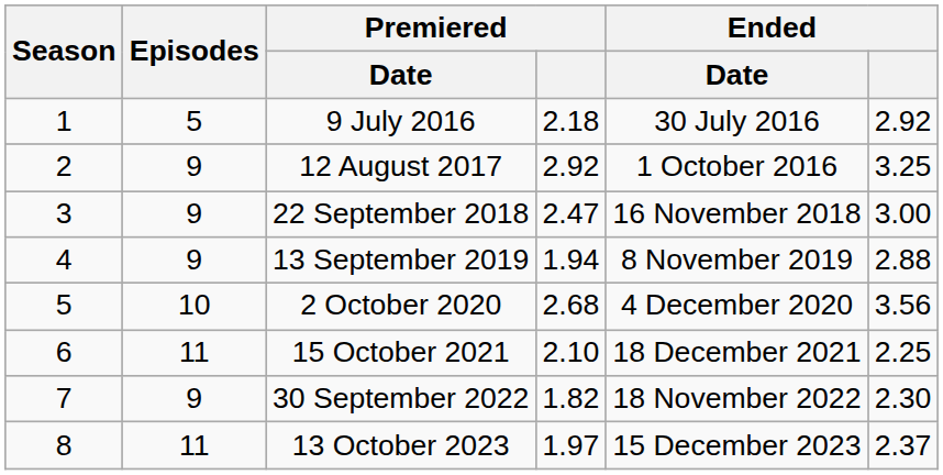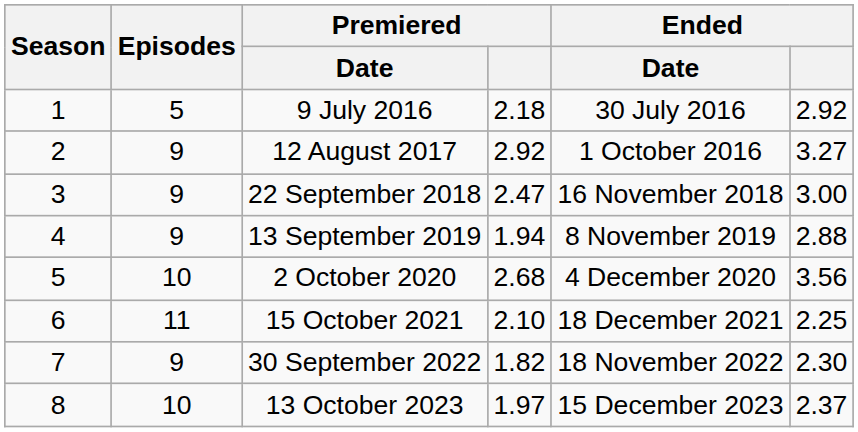 <table class="wikitable" style="text-align:center;">
 <tr>
 <th rowspan="2">Season</th>
 <th rowspan="2">Episodes</th>
 <th colspan=2>Premiered</th>
 <th colspan=2>Ended</th>
 </tr>
 <tr>
 <th>Date</th>
 <th span style="font-size:smaller; line-height:100%;"></th>
 <th>Date</th>
 <th span style="font-size:smaller; line-height:100%;"></th>
 </tr>
 <tr>
 <td>1</td>
 <td>5</td>
 <td>9 July 2016</td>
 <td>2.18</td>
 <td>30 July 2016</td>
 <td>2.92</td>
 </tr>
 <tr>
 <td>2</td>
 <td>9</td>
 <td>12 August 2017</td>
 <td>2.92</td>
 <td>1 October 2016</td>
-<td>3.25</td>
+<td>3.27</td>
 </tr>
 <tr>
 <td>3</td>
 <td>9</td>
 <td>22 September 2018</td>
 <td>2.47</td>
 <td>16 November 2018</td>
 <td>3.00</td>
 </tr>
 <tr>
 <td>4</td>
 <td>9</td>
 <td>13 September 2019</td>
 <td>1.94</td>
 <td>8 November 2019</td>
 <td>2.88</td>
 </tr>
 <tr>
 <td>5</td>
 <td>10</td>
 <td>2 October 2020</td>
 <td>2.68</td>
 <td>4 December 2020</td>
 <td>3.56</td>
 </tr>
 <tr>
 <td>6</td>
 <td>11</td>
 <td>15 October 2021</td>
 <td>2.10</td>
 <td>18 December 2021</td>
 <td>2.25</td>
 </tr>
 <tr>
 <td>7</td>
 <td>9</td>
 <td>30 September 2022</td>
 <td>1.82</td>
 <td>18 November 2022</td>
 <td>2.30</td>
 </tr>
 <tr>
 <td>8</td>
-<td>11</td>
+<td>10</td>
 <td>13 October 2023</td>
 <td>1.97</td>
 <td>15 December 2023</td>
 <td>2.37</td>
 </tr>
 </table>
